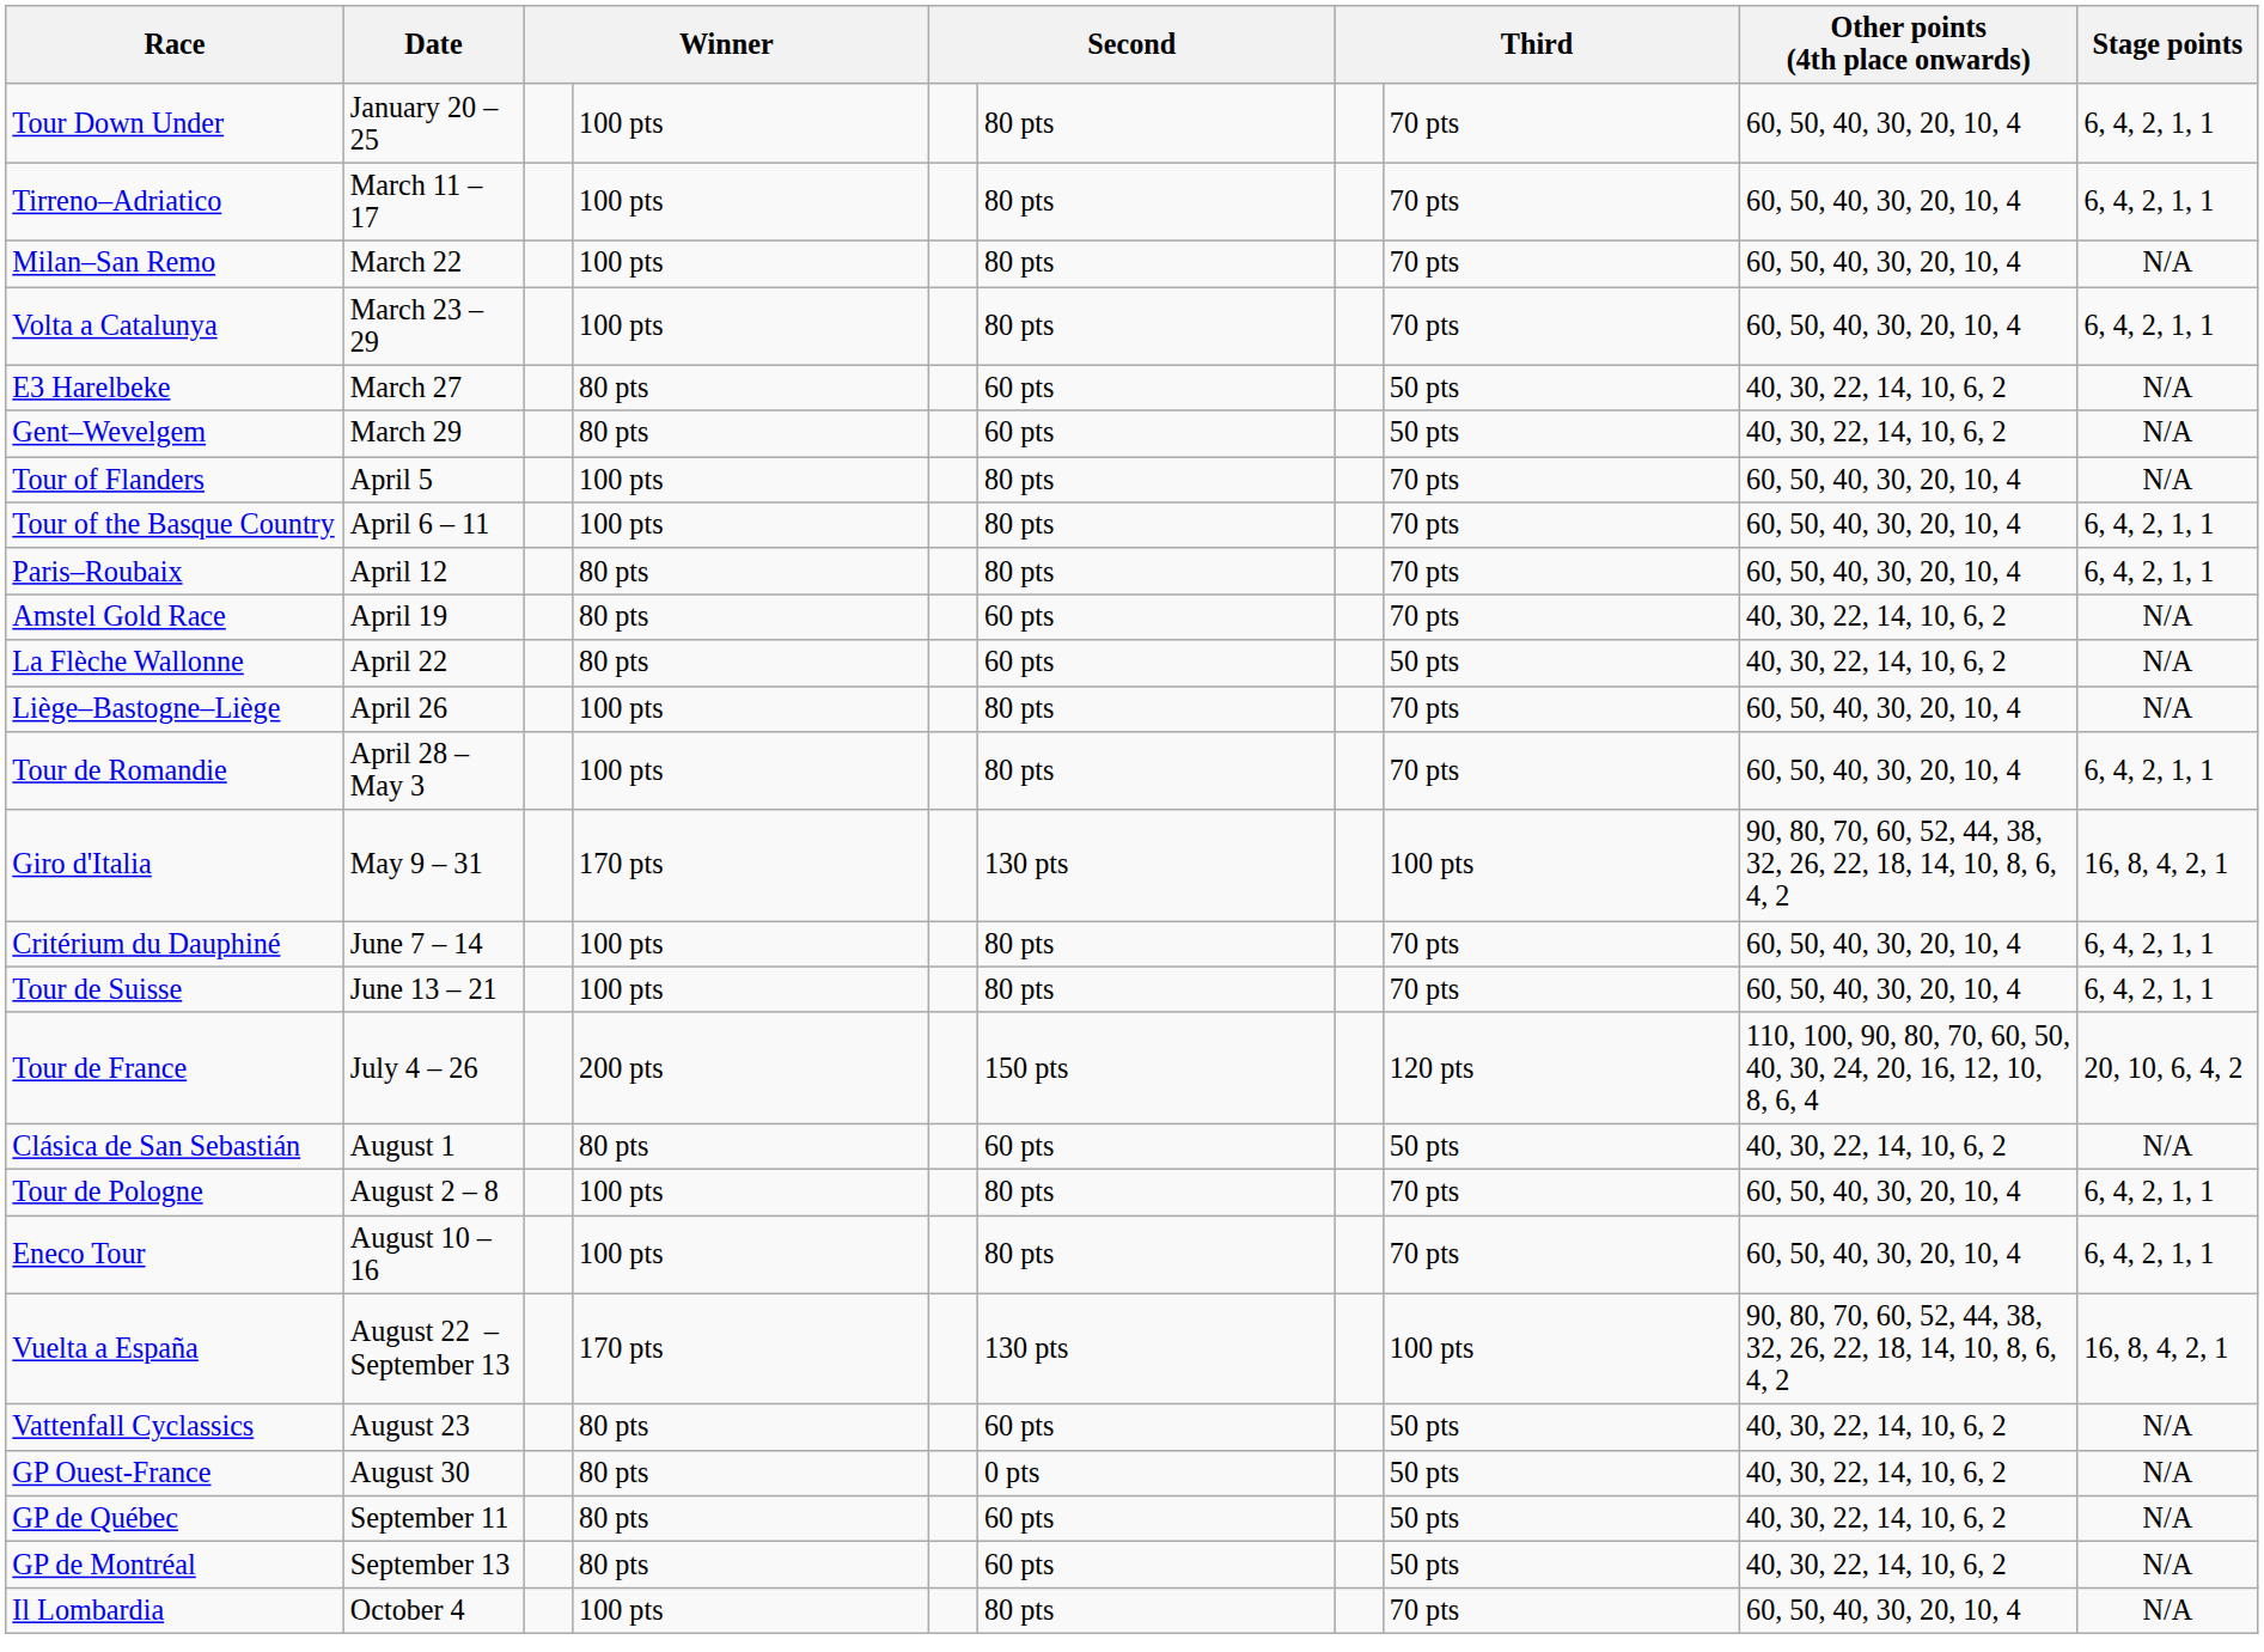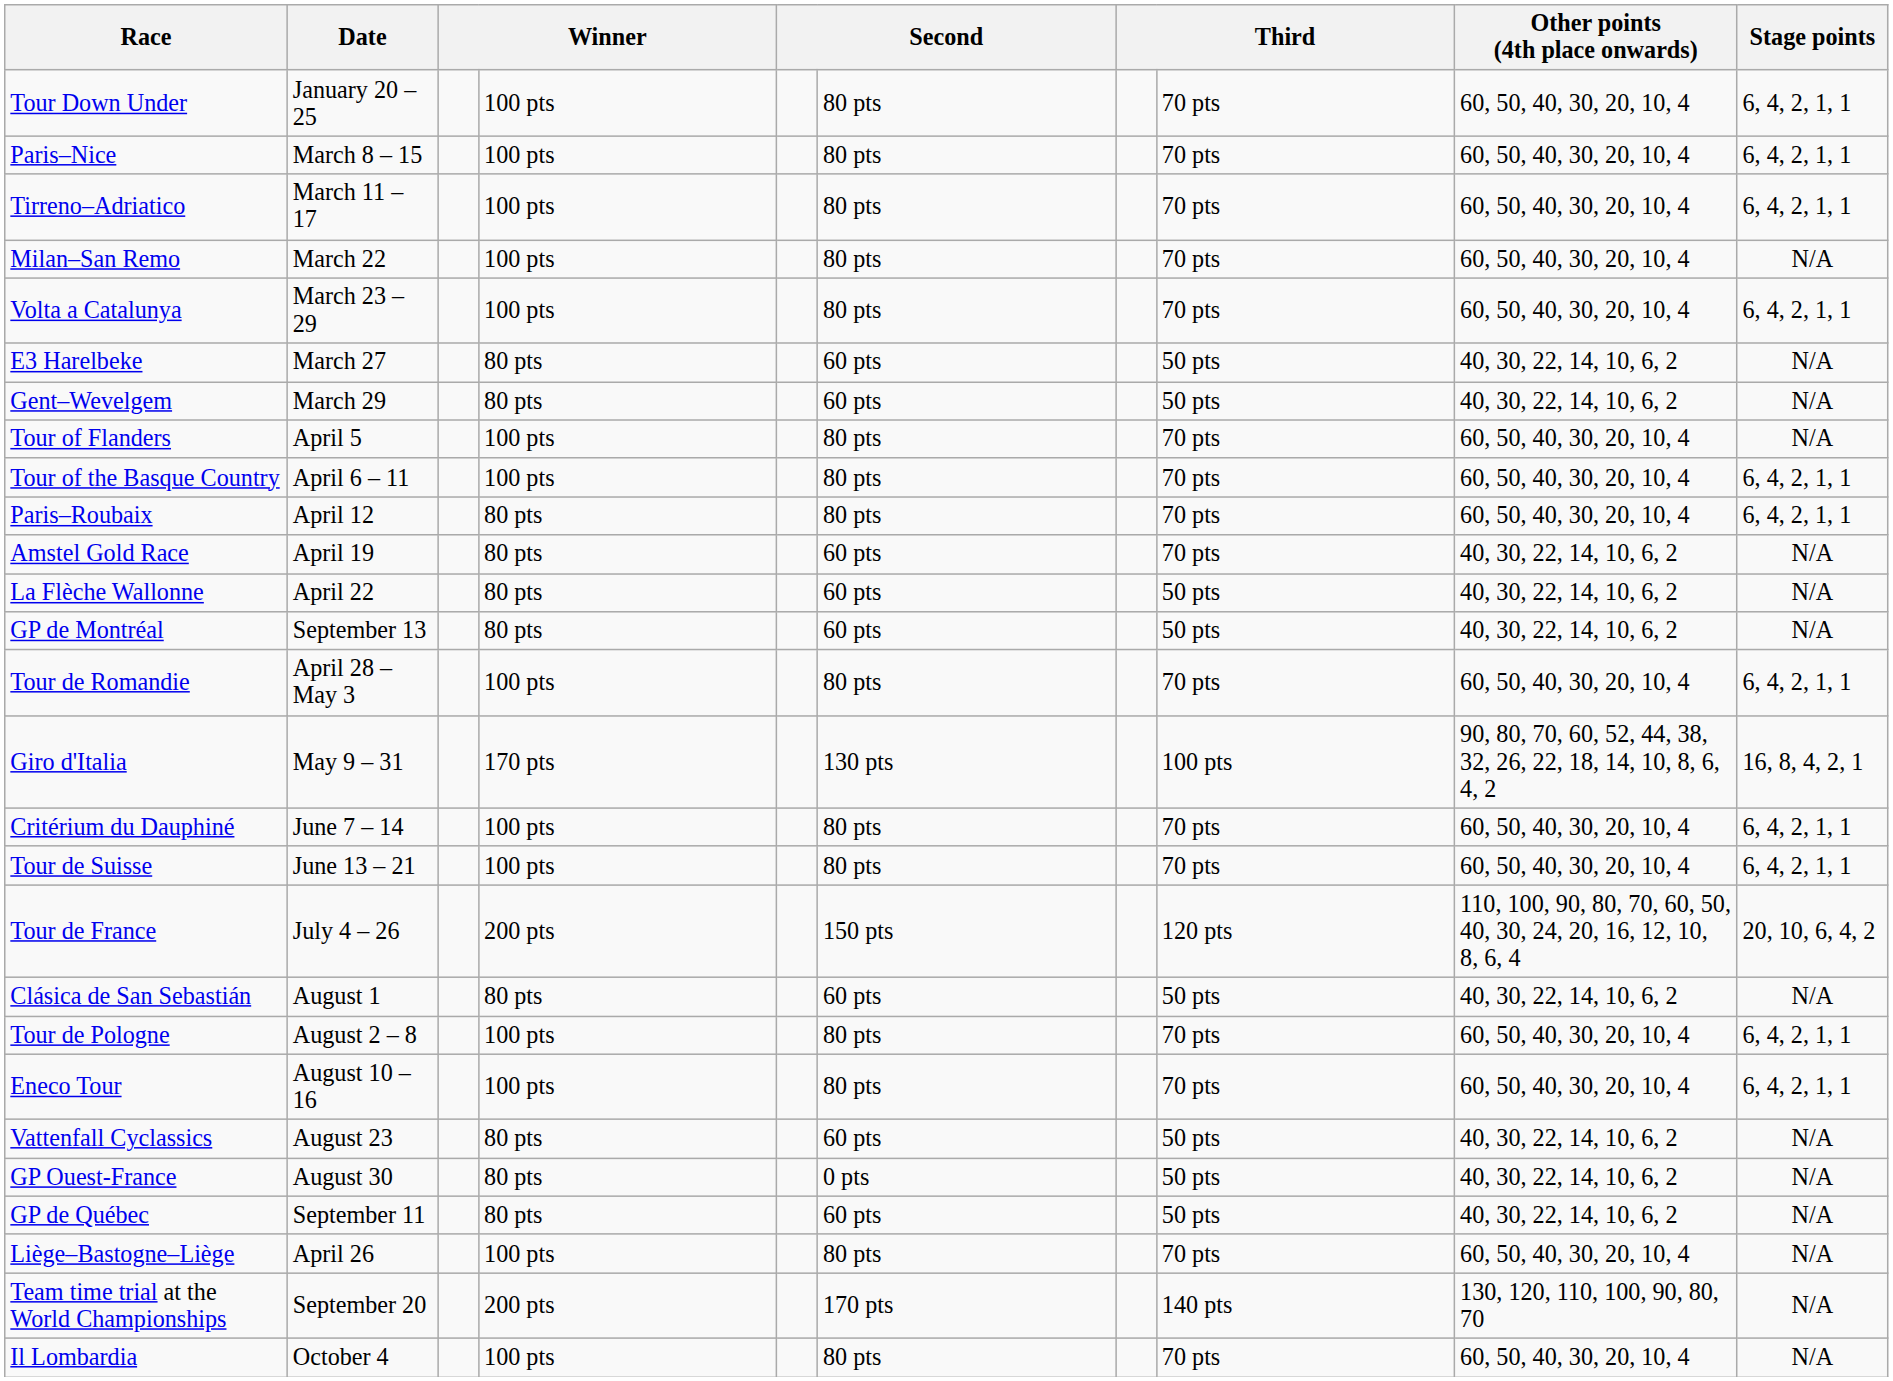 <table class="wikitable">
 <tr>
 <th width=15%>Race</th>
 <th width=8%>Date</th>
 <th style="width:18%;" colspan="2">Winner</th>
 <th style="width:18%;" colspan="2">Second</th>
 <th style="width:18%;" colspan="2">Third</th>
 <th width=15%>Other points<br>(4th place onwards)</th>
 <th width=10%>Stage points</th>
 </tr>
 <tr>
 <td> <a href='#'>Tour Down Under</a></td>
 <td>January 20 – 25</td>
+<td></td>
+<td>100 pts</td>
+<td></td>
+<td>80 pts</td>
+<td></td>
+<td>70 pts</td>
+<td>60, 50, 40, 30, 20, 10, 4</td>
+<td>6, 4, 2, 1, 1</td>
+</tr>
+<tr>
+<td> <a href='#'>Paris–Nice</a></td>
+<td>March 8 – 15</td>
 <td></td>
 <td>100 pts</td>
 <td></td>
 <td>80 pts</td>
 <td></td>
 <td>70 pts</td>
 <td>60, 50, 40, 30, 20, 10, 4</td>
 <td>6, 4, 2, 1, 1</td>
 </tr>
 <tr>
 <td> <a href='#'>Tirreno–Adriatico</a></td>
 <td>March 11 – 17</td>
 <td></td>
 <td>100 pts</td>
 <td></td>
 <td>80 pts</td>
 <td></td>
 <td>70 pts</td>
 <td>60, 50, 40, 30, 20, 10, 4</td>
 <td>6, 4, 2, 1, 1</td>
 </tr>
 <tr>
 <td> <a href='#'>Milan–San Remo</a></td>
 <td>March 22</td>
 <td></td>
 <td>100 pts</td>
 <td></td>
 <td>80 pts</td>
 <td></td>
 <td>70 pts</td>
 <td>60, 50, 40, 30, 20, 10, 4</td>
 <td align=center>N/A</td>
 </tr>
 <tr>
 <td> <a href='#'>Volta a Catalunya</a></td>
 <td>March 23 – 29</td>
 <td></td>
 <td>100 pts</td>
 <td></td>
 <td>80 pts</td>
 <td></td>
 <td>70 pts</td>
 <td>60, 50, 40, 30, 20, 10, 4</td>
 <td>6, 4, 2, 1, 1</td>
 </tr>
 <tr>
 <td> <a href='#'>E3 Harelbeke</a></td>
 <td>March 27</td>
 <td></td>
 <td>80 pts</td>
 <td></td>
 <td>60 pts</td>
 <td></td>
 <td>50 pts</td>
 <td>40, 30, 22, 14, 10, 6, 2</td>
 <td align=center>N/A</td>
 </tr>
 <tr>
 <td> <a href='#'>Gent–Wevelgem</a></td>
 <td>March 29</td>
 <td></td>
 <td>80 pts</td>
 <td></td>
 <td>60 pts</td>
 <td></td>
 <td>50 pts</td>
 <td>40, 30, 22, 14, 10, 6, 2</td>
 <td align=center>N/A</td>
 </tr>
 <tr>
 <td> <a href='#'>Tour of Flanders</a></td>
 <td>April 5</td>
 <td></td>
 <td>100 pts</td>
 <td></td>
 <td>80 pts</td>
 <td></td>
 <td>70 pts</td>
 <td>60, 50, 40, 30, 20, 10, 4</td>
 <td align=center>N/A</td>
 </tr>
 <tr>
 <td> <a href='#'>Tour of the Basque Country</a></td>
 <td>April 6 – 11</td>
 <td></td>
 <td>100 pts</td>
 <td></td>
 <td>80 pts</td>
 <td></td>
 <td>70 pts</td>
 <td>60, 50, 40, 30, 20, 10, 4</td>
 <td>6, 4, 2, 1, 1</td>
 </tr>
 <tr>
 <td> <a href='#'>Paris–Roubaix</a></td>
 <td>April 12</td>
 <td></td>
 <td>80 pts</td>
 <td></td>
 <td>80 pts</td>
 <td></td>
 <td>70 pts</td>
 <td>60, 50, 40, 30, 20, 10, 4</td>
 <td>6, 4, 2, 1, 1</td>
 </tr>
 <tr>
 <td> <a href='#'>Amstel Gold Race</a></td>
 <td>April 19</td>
 <td></td>
 <td>80 pts</td>
 <td></td>
 <td>60 pts</td>
 <td></td>
 <td>70 pts</td>
 <td>40, 30, 22, 14, 10, 6, 2</td>
 <td align=center>N/A</td>
 </tr>
 <tr>
 <td> <a href='#'>La Flèche Wallonne</a></td>
 <td>April 22</td>
 <td></td>
 <td>80 pts</td>
 <td></td>
 <td>60 pts</td>
 <td></td>
 <td>50 pts</td>
 <td>40, 30, 22, 14, 10, 6, 2</td>
 <td align=center>N/A</td>
 </tr>
 <tr>
-<td> <a href='#'>Liège–Bastogne–Liège</a></td>
-<td>April 26</td>
-<td></td>
-<td>100 pts</td>
+<td> <a href='#'>GP de Montréal</a></td>
+<td>September 13</td>
 <td></td>
 <td>80 pts</td>
 <td></td>
-<td>70 pts</td>
-<td>60, 50, 40, 30, 20, 10, 4</td>
+<td>60 pts</td>
+<td></td>
+<td>50 pts</td>
+<td>40, 30, 22, 14, 10, 6, 2</td>
 <td align=center>N/A</td>
 </tr>
 <tr>
 <td> <a href='#'>Tour de Romandie</a></td>
 <td>April 28 – May 3</td>
 <td></td>
 <td>100 pts</td>
 <td></td>
 <td>80 pts</td>
 <td></td>
 <td>70 pts</td>
 <td>60, 50, 40, 30, 20, 10, 4</td>
 <td>6, 4, 2, 1, 1</td>
 </tr>
 <tr>
 <td> <a href='#'>Giro d'Italia</a></td>
 <td>May 9 – 31</td>
 <td></td>
 <td>170 pts</td>
 <td></td>
 <td>130 pts</td>
 <td></td>
 <td>100 pts</td>
 <td>90, 80, 70, 60, 52, 44, 38, 32, 26, 22, 18, 14, 10, 8, 6, 4, 2</td>
 <td>16, 8, 4, 2, 1</td>
 </tr>
 <tr>
 <td> <a href='#'>Critérium du Dauphiné</a></td>
 <td>June 7 – 14</td>
 <td></td>
 <td>100 pts</td>
 <td></td>
 <td>80 pts</td>
 <td></td>
 <td>70 pts</td>
 <td>60, 50, 40, 30, 20, 10, 4</td>
 <td>6, 4, 2, 1, 1</td>
 </tr>
 <tr>
 <td> <a href='#'>Tour de Suisse</a></td>
 <td>June 13 – 21</td>
 <td></td>
 <td>100 pts</td>
 <td></td>
 <td>80 pts</td>
 <td></td>
 <td>70 pts</td>
 <td>60, 50, 40, 30, 20, 10, 4</td>
 <td>6, 4, 2, 1, 1</td>
 </tr>
 <tr>
 <td> <a href='#'>Tour de France</a></td>
 <td>July 4 – 26</td>
 <td></td>
 <td>200 pts</td>
 <td></td>
 <td>150 pts</td>
 <td></td>
 <td>120 pts</td>
 <td>110, 100, 90, 80, 70, 60, 50, 40, 30, 24, 20, 16, 12, 10, 8, 6, 4</td>
 <td>20, 10, 6, 4, 2</td>
 </tr>
 <tr>
 <td> <a href='#'>Clásica de San Sebastián</a></td>
 <td>August 1</td>
 <td></td>
 <td>80 pts</td>
 <td></td>
 <td>60 pts</td>
 <td></td>
 <td>50 pts</td>
 <td>40, 30, 22, 14, 10, 6, 2</td>
 <td align=center>N/A</td>
 </tr>
 <tr>
 <td> <a href='#'>Tour de Pologne</a></td>
 <td>August 2 – 8</td>
 <td></td>
 <td>100 pts</td>
 <td></td>
 <td>80 pts</td>
 <td></td>
 <td>70 pts</td>
 <td>60, 50, 40, 30, 20, 10, 4</td>
 <td>6, 4, 2, 1, 1</td>
 </tr>
 <tr>
 <td> <a href='#'>Eneco Tour</a></td>
 <td>August 10 – 16</td>
 <td></td>
 <td>100 pts</td>
 <td></td>
 <td>80 pts</td>
 <td></td>
 <td>70 pts</td>
 <td>60, 50, 40, 30, 20, 10, 4</td>
 <td>6, 4, 2, 1, 1</td>
 </tr>
 <tr>
-<td> <a href='#'>Vuelta a España</a></td>
-<td>August 22  – September 13</td>
-<td></td>
-<td>170 pts</td>
-<td></td>
-<td>130 pts</td>
-<td></td>
-<td>100 pts</td>
-<td>90, 80, 70, 60, 52, 44, 38, 32, 26, 22, 18, 14, 10, 8, 6, 4, 2</td>
-<td>16, 8, 4, 2, 1</td>
-</tr>
-<tr>
 <td> <a href='#'>Vattenfall Cyclassics</a></td>
 <td>August 23</td>
 <td></td>
 <td>80 pts</td>
 <td></td>
 <td>60 pts</td>
 <td></td>
 <td>50 pts</td>
 <td>40, 30, 22, 14, 10, 6, 2</td>
 <td align=center>N/A</td>
 </tr>
 <tr>
 <td> <a href='#'>GP Ouest-France</a></td>
 <td>August 30</td>
 <td></td>
 <td>80 pts</td>
 <td></td>
 <td>0 pts</td>
 <td></td>
 <td>50 pts</td>
 <td>40, 30, 22, 14, 10, 6, 2</td>
 <td align=center>N/A</td>
 </tr>
 <tr>
 <td> <a href='#'>GP de Québec</a></td>
 <td>September 11</td>
 <td></td>
 <td>80 pts</td>
 <td></td>
 <td>60 pts</td>
 <td></td>
 <td>50 pts</td>
 <td>40, 30, 22, 14, 10, 6, 2</td>
 <td align=center>N/A</td>
 </tr>
 <tr>
-<td> <a href='#'>GP de Montréal</a></td>
-<td>September 13</td>
+<td> <a href='#'>Liège–Bastogne–Liège</a></td>
+<td>April 26</td>
+<td></td>
+<td>100 pts</td>
 <td></td>
 <td>80 pts</td>
 <td></td>
-<td>60 pts</td>
+<td>70 pts</td>
+<td>60, 50, 40, 30, 20, 10, 4</td>
+<td align=center>N/A</td>
+</tr>
+<tr>
+<td> <a href='#'>Team time trial</a> at the <a href='#'>World Championships</a></td>
+<td>September 20</td>
 <td></td>
-<td>50 pts</td>
-<td>40, 30, 22, 14, 10, 6, 2</td>
+<td>200 pts</td>
+<td></td>
+<td>170 pts</td>
+<td></td>
+<td>140 pts</td>
+<td>130, 120, 110, 100, 90, 80, 70</td>
 <td align=center>N/A</td>
 </tr>
 <tr>
 <td> <a href='#'>Il Lombardia</a></td>
 <td>October 4</td>
 <td></td>
 <td>100 pts</td>
 <td></td>
 <td>80 pts</td>
 <td></td>
 <td>70 pts</td>
 <td>60, 50, 40, 30, 20, 10, 4</td>
 <td align=center>N/A</td>
 </tr>
 </table>
